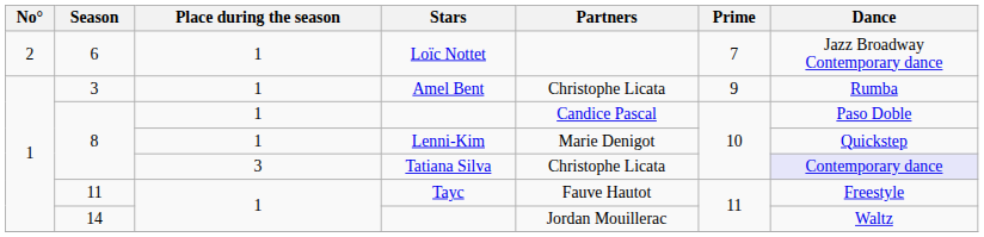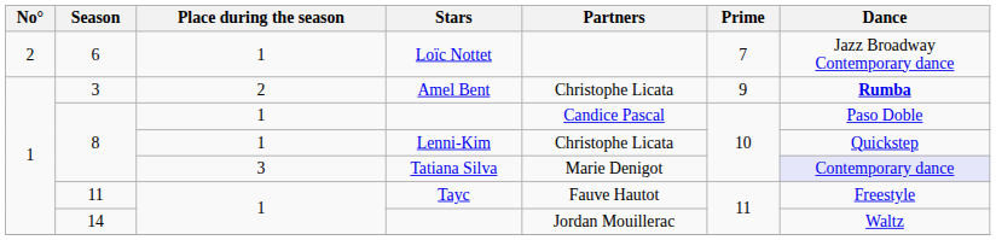 <table class="wikitable" border="1" width="75%" style="text-align:center">
 <tr>
 <th>No°</th>
 <th>Season</th>
 <th>Place during the season</th>
 <th>Stars</th>
 <th>Partners</th>
 <th>Prime</th>
 <th>Dance</th>
 </tr>
 <tr>
 <td>2</td>
 <td>6</td>
 <td>1</td>
 <td><a href='#'>Loïc Nottet</a></td>
 <td></td>
 <td>7</td>
 <td>Jazz Broadway<br><a href='#'>Contemporary dance</a></td>
 </tr>
 <tr>
 <td rowspan="6">1</td>
 <td>3</td>
-<td>1</td>
+<td>2</td>
 <td><a href='#'>Amel Bent</a></td>
 <td>Christophe Licata</td>
 <td>9</td>
-<td><a href='#'>Rumba</a></td>
+<td><strong><a href='#'>Rumba</a></strong></td>
 </tr>
 <tr>
 <td rowspan="3">8</td>
 <td>1</td>
 <td></td>
 <td><a href='#'>Candice Pascal</a></td>
 <td rowspan="3">10</td>
 <td><a href='#'>Paso Doble</a></td>
 </tr>
 <tr>
 <td>1</td>
 <td><a href='#'>Lenni-Kim</a></td>
-<td>Marie Denigot</td>
+<td>Christophe Licata</td>
 <td><a href='#'>Quickstep</a></td>
 </tr>
 <tr>
 <td>3</td>
 <td><a href='#'>Tatiana Silva</a></td>
-<td>Christophe Licata</td>
+<td>Marie Denigot</td>
 <td style="background: lavender;"><a href='#'>Contemporary dance</a></td>
 </tr>
 <tr>
 <td>11</td>
 <td rowspan="2">1</td>
 <td><a href='#'>Tayc</a></td>
 <td>Fauve Hautot</td>
 <td rowspan="2">11</td>
 <td><a href='#'>Freestyle</a></td>
 </tr>
 <tr>
 <td>14</td>
 <td></td>
 <td>Jordan Mouillerac</td>
 <td><a href='#'>Waltz</a></td>
 </tr>
 <tr>
 </tr>
 </table>
